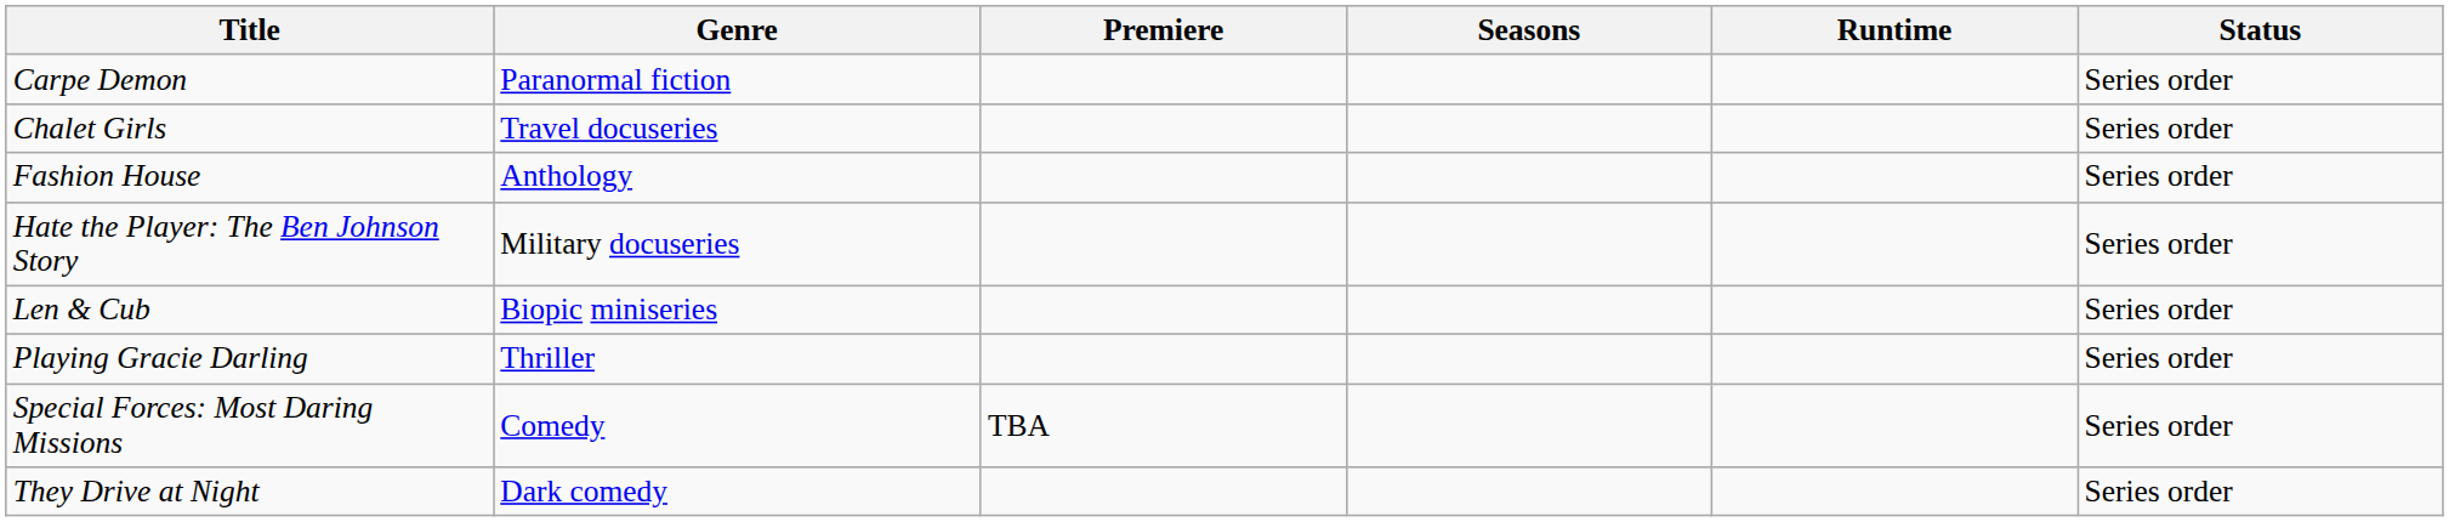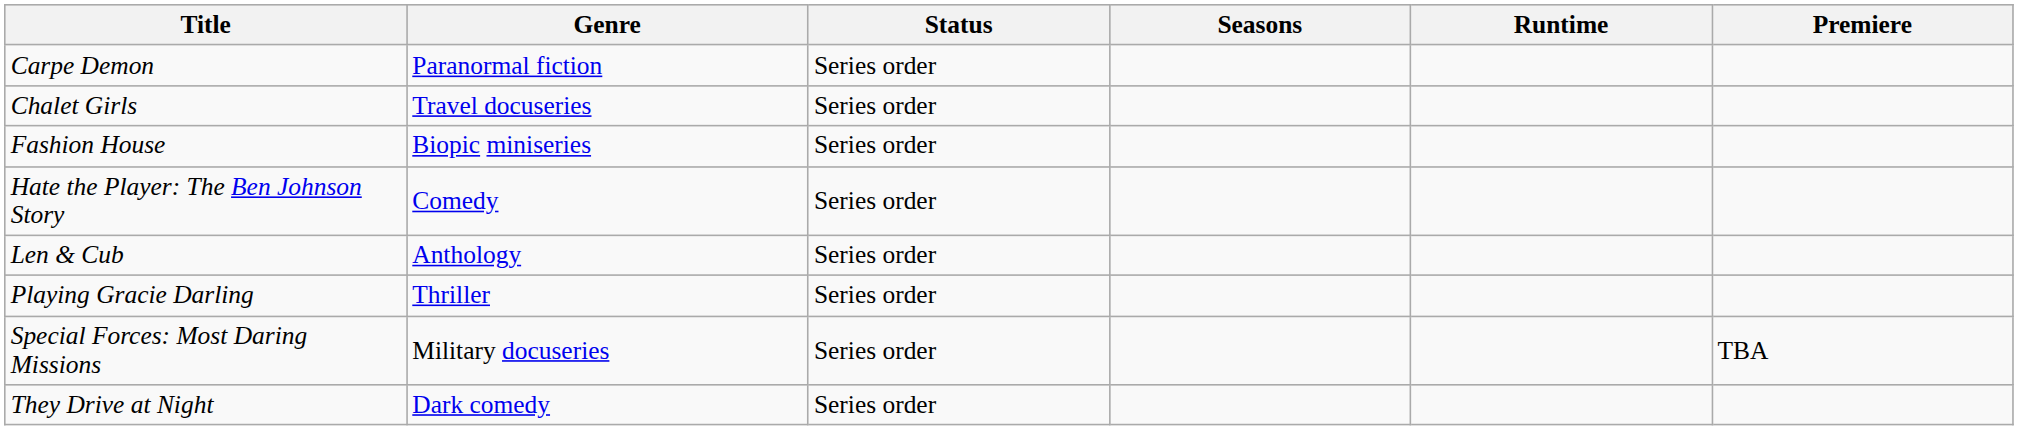 <table class="wikitable sortable" style="width:100%;">
 <tr>
 <th style="width:20%;">Title</th>
 <th style="width:20%;">Genre</th>
-<th style="width:15%;">Premiere</th>
+<th style="width:15%;">Status</th>
 <th style="width:15%;">Seasons</th>
 <th style="width:15%;">Runtime</th>
-<th style="width:15%;">Status</th>
+<th style="width:15%;">Premiere</th>
 </tr>
 <tr>
 <td><em>Carpe Demon</em></td>
 <td><a href='#'>Paranormal fiction</a></td>
+<td>Series order</td>
 <td></td>
 <td></td>
 <td></td>
-<td>Series order</td>
 </tr>
 <tr>
 <td><em>Chalet Girls</em></td>
 <td><a href='#'>Travel docuseries</a></td>
+<td>Series order</td>
 <td></td>
 <td></td>
 <td></td>
-<td>Series order</td>
 </tr>
 <tr>
 <td><em>Fashion House</em></td>
-<td><a href='#'>Anthology</a></td>
+<td><a href='#'>Biopic</a> <a href='#'>miniseries</a></td>
+<td>Series order</td>
 <td></td>
 <td></td>
 <td></td>
-<td>Series order</td>
 </tr>
 <tr>
 <td><em>Hate the Player: The <a href='#'>Ben Johnson</a> Story</em></td>
-<td>Military <a href='#'>docuseries</a></td>
+<td><a href='#'>Comedy</a></td>
+<td>Series order</td>
 <td></td>
 <td></td>
 <td></td>
-<td>Series order</td>
 </tr>
 <tr>
 <td><em>Len & Cub</em></td>
-<td><a href='#'>Biopic</a> <a href='#'>miniseries</a></td>
+<td><a href='#'>Anthology</a></td>
+<td>Series order</td>
 <td></td>
 <td></td>
 <td></td>
-<td>Series order</td>
 </tr>
 <tr>
 <td><em>Playing Gracie Darling</em></td>
 <td><a href='#'>Thriller</a></td>
+<td>Series order</td>
 <td></td>
 <td></td>
 <td></td>
-<td>Series order</td>
 </tr>
 <tr>
 <td><em>Special Forces: Most Daring Missions</em></td>
-<td><a href='#'>Comedy</a></td>
-<td>TBA</td>
+<td>Military <a href='#'>docuseries</a></td>
+<td>Series order</td>
 <td></td>
 <td></td>
-<td>Series order</td>
+<td>TBA</td>
 </tr>
 <tr>
 <td><em>They Drive at Night</em></td>
 <td><a href='#'>Dark comedy</a></td>
+<td>Series order</td>
 <td></td>
 <td></td>
 <td></td>
-<td>Series order</td>
 </tr>
 </table>
